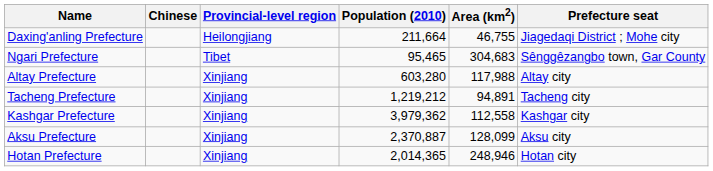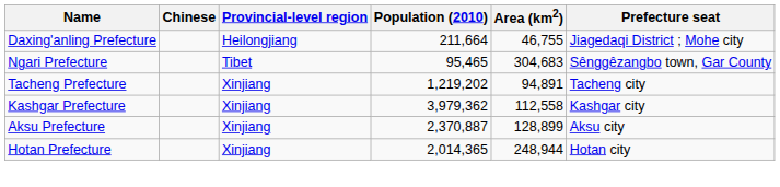 <table class="wikitable sortable" align="center">
 <tr>
 <th>Name</th>
 <th>Chinese</th>
 <th><a href='#'>Provincial-level region</a></th>
 <th>Population (<a href='#'>2010</a>)</th>
 <th>Area (km<sup>2</sup>)</th>
 <th>Prefecture seat</th>
 </tr>
 <tr>
 <td><a href='#'>Daxing'anling Prefecture</a></td>
 <td></td>
 <td><a href='#'>Heilongjiang</a></td>
 <td style="text-align: right;">211,664</td>
 <td style="text-align: right;">46,755</td>
 <td><a href='#'>Jiagedaqi District</a> ; <a href='#'>Mohe</a> city </td>
 </tr>
 <tr>
 <td><a href='#'>Ngari Prefecture</a></td>
 <td></td>
 <td><a href='#'>Tibet</a></td>
 <td style="text-align: right;">95,465</td>
 <td style="text-align: right;">304,683</td>
 <td><a href='#'>Sênggêzangbo</a> town, <a href='#'>Gar County</a></td>
 </tr>
 <tr>
-<td><a href='#'>Altay Prefecture</a></td>
-<td></td>
-<td><a href='#'>Xinjiang</a></td>
-<td style="text-align: right;">603,280</td>
-<td style="text-align: right;">117,988</td>
-<td><a href='#'>Altay</a> city</td>
-</tr>
-<tr>
 <td><a href='#'>Tacheng Prefecture</a></td>
 <td></td>
 <td><a href='#'>Xinjiang</a></td>
-<td style="text-align: right;">1,219,212</td>
+<td style="text-align: right;">1,219,202</td>
 <td style="text-align: right;">94,891</td>
 <td><a href='#'>Tacheng</a> city</td>
 </tr>
 <tr>
 <td><a href='#'>Kashgar Prefecture</a></td>
 <td></td>
 <td><a href='#'>Xinjiang</a></td>
 <td style="text-align: right;">3,979,362</td>
 <td style="text-align: right;">112,558</td>
 <td><a href='#'>Kashgar</a> city</td>
 </tr>
 <tr>
 <td><a href='#'>Aksu Prefecture</a></td>
 <td></td>
 <td><a href='#'>Xinjiang</a></td>
 <td style="text-align: right;">2,370,887</td>
-<td style="text-align: right;">128,099</td>
+<td style="text-align: right;">128,899</td>
 <td><a href='#'>Aksu</a> city</td>
 </tr>
 <tr --------->
 <td><a href='#'>Hotan Prefecture</a></td>
 <td></td>
 <td><a href='#'>Xinjiang</a></td>
 <td style="text-align: right;">2,014,365</td>
-<td style="text-align: right;">248,946</td>
+<td style="text-align: right;">248,944</td>
 <td><a href='#'>Hotan</a> city</td>
 </tr>
 </table>
